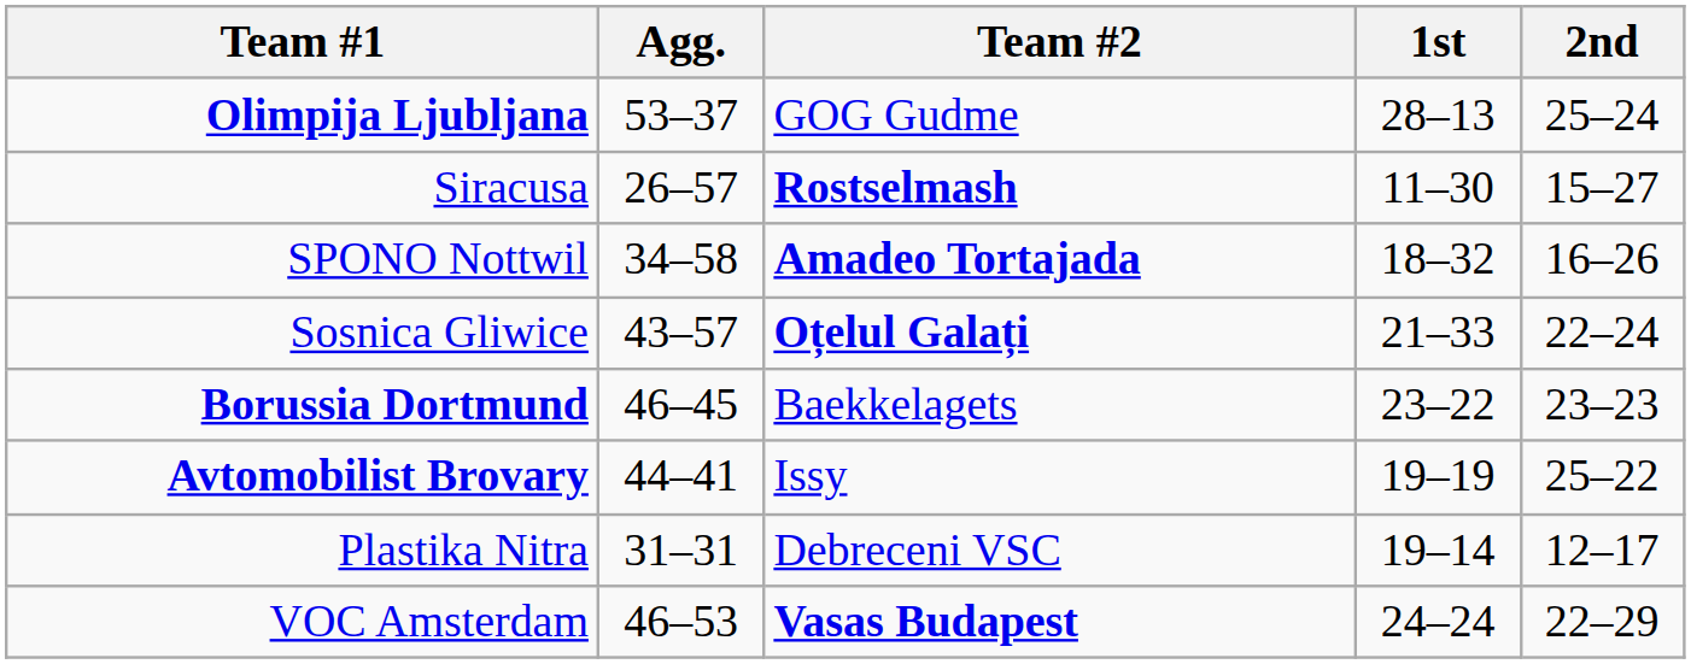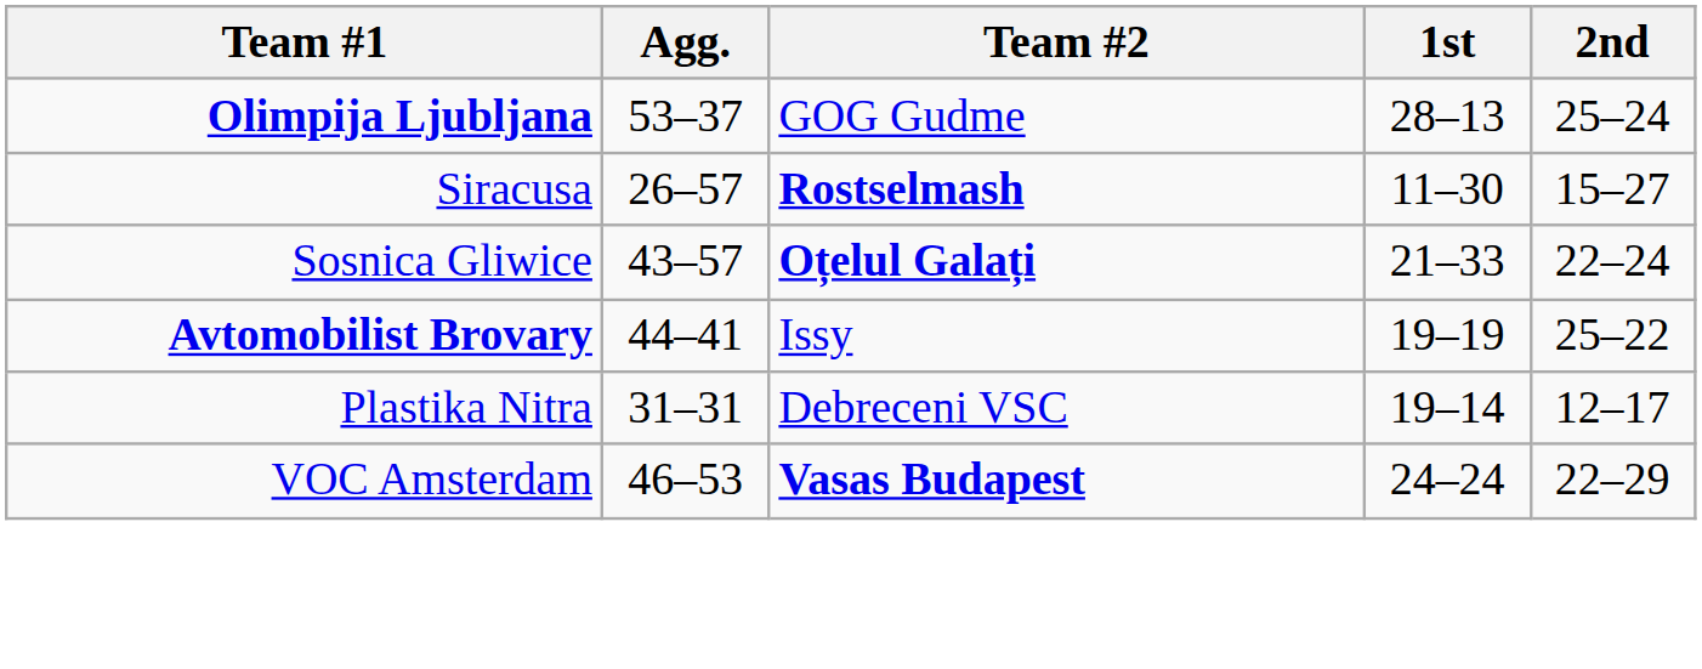 <table class=wikitable style="text-align:center">
 <tr>
 <th width=200>Team #1</th>
 <th width=50>Agg.</th>
 <th width=200>Team #2</th>
 <th width=50>1st</th>
 <th width=50>2nd</th>
 </tr>
 <tr>
 <td align=right><strong><a href='#'>Olimpija Ljubljana</a></strong> </td>
 <td>53–37</td>
 <td align=left> <a href='#'>GOG Gudme</a></td>
 <td align=center>28–13</td>
 <td align=center>25–24</td>
 </tr>
 <tr>
 <td align=right><a href='#'>Siracusa</a> </td>
 <td>26–57</td>
 <td align=left> <strong><a href='#'>Rostselmash</a></strong></td>
 <td align=center>11–30</td>
 <td align=center>15–27</td>
 </tr>
 <tr>
-<td align=right><a href='#'>SPONO Nottwil</a> </td>
-<td>34–58</td>
-<td align=left> <strong><a href='#'>Amadeo Tortajada</a></strong></td>
-<td align=center>18–32</td>
-<td align=center>16–26</td>
-</tr>
-<tr>
 <td align=right><a href='#'>Sosnica Gliwice</a> </td>
 <td>43–57</td>
 <td align=left> <strong><a href='#'>Oțelul Galați</a></strong></td>
 <td align=center>21–33</td>
 <td align=center>22–24</td>
-</tr>
-<tr>
-<td align=right><strong><a href='#'>Borussia Dortmund</a></strong> </td>
-<td>46–45</td>
-<td align=left> <a href='#'>Baekkelagets</a></td>
-<td align=center>23–22</td>
-<td align=center>23–23</td>
 </tr>
 <tr>
 <td align=right><strong><a href='#'>Avtomobilist Brovary</a></strong> </td>
 <td>44–41</td>
 <td align=left> <a href='#'>Issy</a></td>
 <td align=center>19–19</td>
 <td align=center>25–22</td>
 </tr>
 <tr>
 <td align=right><a href='#'>Plastika Nitra</a> </td>
 <td>31–31</td>
 <td align=left> <a href='#'>Debreceni VSC</a></td>
 <td align=center>19–14</td>
 <td align=center>12–17</td>
 </tr>
 <tr>
 <td align=right><a href='#'>VOC Amsterdam</a> </td>
 <td>46–53</td>
 <td align=left> <strong><a href='#'>Vasas Budapest</a></strong></td>
 <td align=center>24–24</td>
 <td align=center>22–29</td>
 </tr>
 </table>
